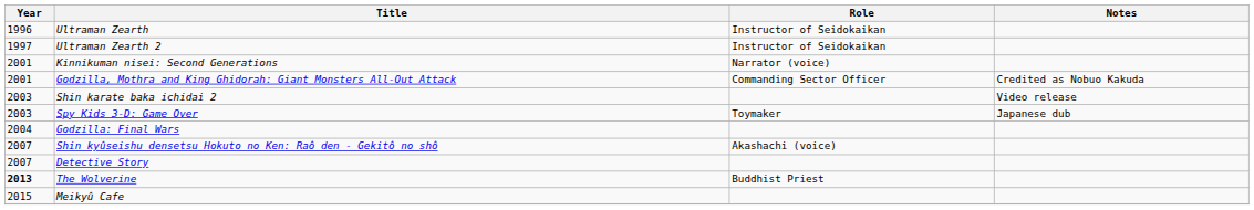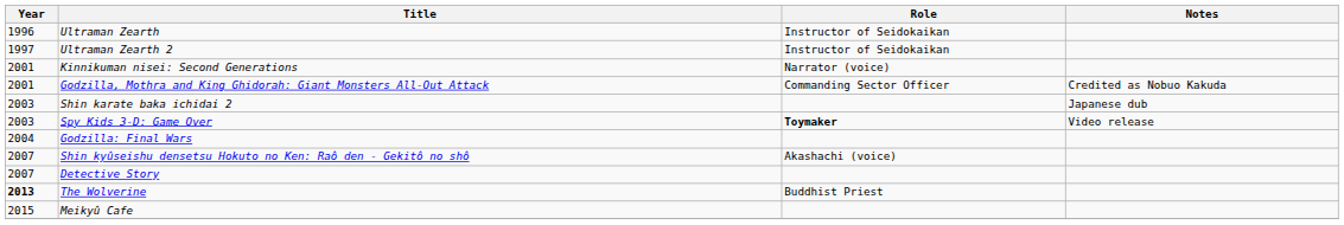 <table class="wikitable" style="width:100%; text-align:;">
 <tr>
 <th>Year</th>
 <th>Title</th>
 <th>Role</th>
 <th>Notes</th>
 </tr>
 <tr>
 <td>1996</td>
 <td><em>Ultraman Zearth</em></td>
 <td>Instructor of Seidokaikan</td>
 <td></td>
 </tr>
 <tr>
 <td>1997</td>
 <td><em>Ultraman Zearth 2</em></td>
 <td>Instructor of Seidokaikan</td>
 <td></td>
 </tr>
 <tr>
 <td>2001</td>
 <td><em>Kinnikuman nisei: Second Generations</em></td>
 <td>Narrator (voice)</td>
 <td></td>
 </tr>
 <tr>
 <td>2001</td>
 <td><em><a href='#'>Godzilla, Mothra and King Ghidorah: Giant Monsters All-Out Attack</a></em></td>
 <td>Commanding Sector Officer</td>
 <td>Credited as Nobuo Kakuda</td>
 </tr>
 <tr>
 <td>2003</td>
 <td><em>Shin karate baka ichidai 2</em></td>
 <td></td>
-<td>Video release</td>
+<td>Japanese dub</td>
 </tr>
 <tr>
 <td>2003</td>
 <td><em><a href='#'>Spy Kids 3-D: Game Over</a></em></td>
-<td>Toymaker</td>
-<td>Japanese dub</td>
+<td><strong>Toymaker</strong></td>
+<td>Video release</td>
 </tr>
 <tr>
 <td>2004</td>
 <td><em><a href='#'>Godzilla: Final Wars</a></em></td>
 <td></td>
 <td></td>
 </tr>
 <tr>
 <td>2007</td>
 <td><em><a href='#'>Shin kyûseishu densetsu Hokuto no Ken: Raô den - Gekitô no shô</a></em></td>
 <td>Akashachi (voice)</td>
 <td></td>
 </tr>
 <tr>
 <td>2007</td>
 <td><em><a href='#'>Detective Story</a></em></td>
 <td></td>
 <td></td>
 </tr>
 <tr>
 <td><strong>2013</strong></td>
 <td><em><a href='#'>The Wolverine</a></em></td>
 <td>Buddhist Priest</td>
 <td></td>
 </tr>
 <tr>
 <td>2015</td>
 <td><em>Meikyû Cafe</em></td>
 <td></td>
 <td></td>
 </tr>
 <tr>
 </tr>
 </table>
